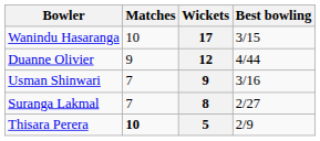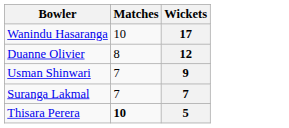 <table class="wikitable">
 <tr>
 <th>Bowler</th>
 <th>Matches</th>
 <th>Wickets</th>
-<th>Best bowling</th>
 </tr>
 <tr>
 <td><a href='#'>Wanindu Hasaranga</a></td>
 <td>10</td>
 <th>17</th>
-<td>3/15</td>
 </tr>
 <tr>
 <td><a href='#'>Duanne Olivier</a></td>
-<td>9</td>
+<td>8</td>
 <th>12</th>
-<td>4/44</td>
 </tr>
 <tr>
 <td><a href='#'>Usman Shinwari</a></td>
 <td>7</td>
 <th>9</th>
-<td>3/16</td>
 </tr>
 <tr>
 <td><a href='#'>Suranga Lakmal</a></td>
 <td>7</td>
-<th>8</th>
-<td>2/27</td>
+<th>7</th>
 </tr>
 <tr>
 <td><a href='#'>Thisara Perera</a></td>
 <td><strong>10</strong></td>
 <th>5</th>
-<td>2/9</td>
 </tr>
 </table>
